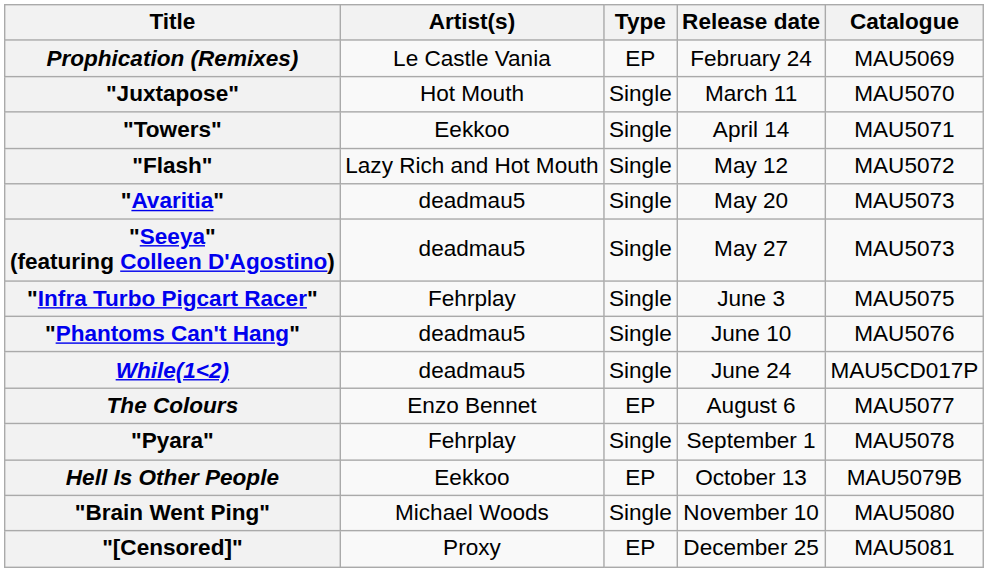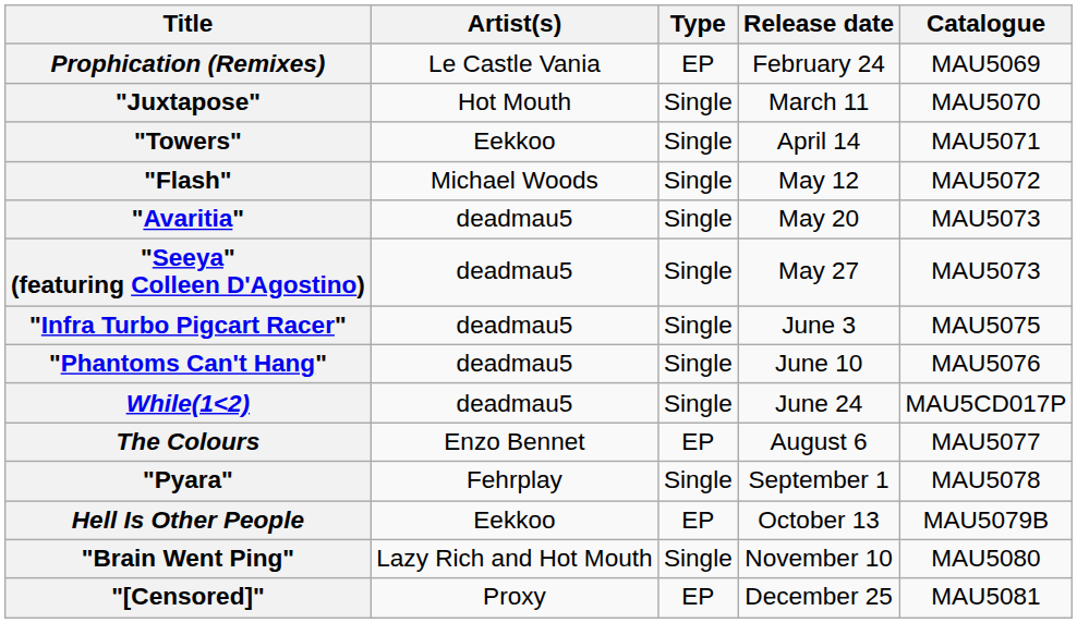 <table class="wikitable sortable plainrowheaders" style="text-align:center;">
 <tr>
 <th>Title</th>
 <th>Artist(s)</th>
 <th>Type</th>
 <th>Release date</th>
 <th>Catalogue</th>
 </tr>
 <tr>
 <th scope="row"><em>Prophication (Remixes)</em></th>
 <td>Le Castle Vania</td>
 <td>EP</td>
 <td>February 24</td>
 <td>MAU5069</td>
 </tr>
 <tr>
 <th scope="row">"Juxtapose"</th>
 <td>Hot Mouth</td>
 <td>Single</td>
 <td>March 11</td>
 <td>MAU5070</td>
 </tr>
 <tr>
 <th scope="row">"Towers"</th>
 <td>Eekkoo</td>
 <td>Single</td>
 <td>April 14</td>
 <td>MAU5071</td>
 </tr>
 <tr>
 <th scope="row">"Flash"</th>
-<td>Lazy Rich and Hot Mouth</td>
+<td>Michael Woods</td>
 <td>Single</td>
 <td>May 12</td>
 <td>MAU5072</td>
 </tr>
 <tr>
 <th scope="row">"<a href='#'>Avaritia</a>"</th>
 <td>deadmau5</td>
 <td>Single</td>
 <td>May 20</td>
 <td>MAU5073</td>
 </tr>
 <tr>
 <th scope="row">"<a href='#'>Seeya</a>" <br><span>(featuring <a href='#'>Colleen D'Agostino</a>)</span></th>
 <td>deadmau5</td>
 <td>Single</td>
 <td>May 27</td>
 <td>MAU5073</td>
 </tr>
 <tr>
 <th scope="row">"<a href='#'>Infra Turbo Pigcart Racer</a>"</th>
-<td>Fehrplay</td>
+<td>deadmau5</td>
 <td>Single</td>
 <td>June 3</td>
 <td>MAU5075</td>
 </tr>
 <tr>
 <th scope="row">"<a href='#'>Phantoms Can't Hang</a>"</th>
 <td>deadmau5</td>
 <td>Single</td>
 <td>June 10</td>
 <td>MAU5076</td>
 </tr>
 <tr>
 <th scope="row"><em><a href='#'>While(1<2)</a></em></th>
 <td>deadmau5</td>
 <td>Single</td>
 <td>June 24</td>
 <td>MAU5CD017P</td>
 </tr>
 <tr>
 <th scope="row"><em>The Colours</em></th>
 <td>Enzo Bennet</td>
 <td>EP</td>
 <td>August 6</td>
 <td>MAU5077</td>
 </tr>
 <tr>
 <th scope="row">"Pyara"</th>
 <td>Fehrplay</td>
 <td>Single</td>
 <td>September 1</td>
 <td>MAU5078</td>
 </tr>
 <tr>
 <th scope="row"><em>Hell Is Other People</em></th>
 <td>Eekkoo</td>
 <td>EP</td>
 <td>October 13</td>
 <td>MAU5079B</td>
 </tr>
 <tr>
 <th scope="row">"Brain Went Ping"</th>
-<td>Michael Woods</td>
+<td>Lazy Rich and Hot Mouth</td>
 <td>Single</td>
 <td>November 10</td>
 <td>MAU5080</td>
 </tr>
 <tr>
 <th scope="row">"[Censored]"</th>
 <td>Proxy</td>
 <td>EP</td>
 <td>December 25</td>
 <td>MAU5081</td>
 </tr>
 </table>
